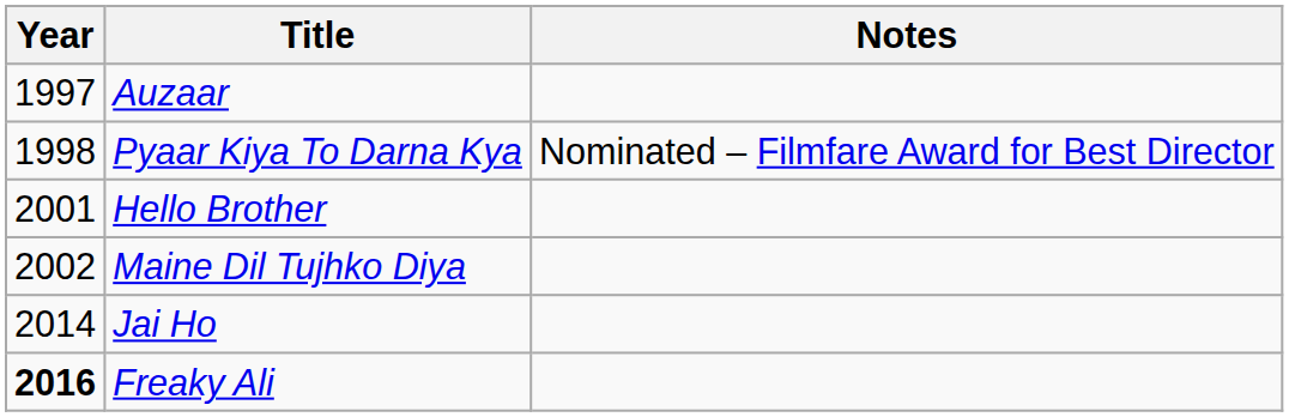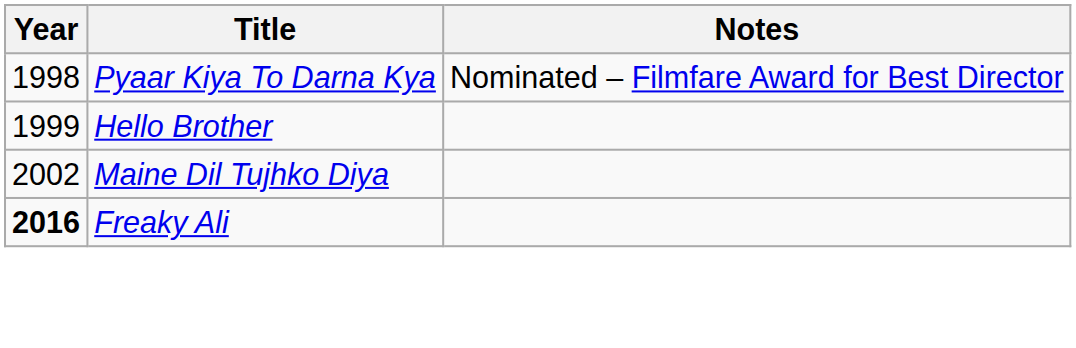 <table class="wikitable" style="font-size:95%;">
 <tr>
 <th>Year</th>
 <th>Title</th>
 <th>Notes</th>
 </tr>
 <tr>
-<td>1997</td>
-<td><em><a href='#'>Auzaar</a></em></td>
-<td></td>
-</tr>
-<tr>
 <td>1998</td>
 <td><em><a href='#'>Pyaar Kiya To Darna Kya</a></em></td>
 <td>Nominated – <a href='#'>Filmfare Award for Best Director</a></td>
 </tr>
 <tr>
-<td>2001</td>
+<td>1999</td>
 <td><em><a href='#'>Hello Brother</a></em></td>
 <td></td>
 </tr>
 <tr>
 <td>2002</td>
 <td><em><a href='#'>Maine Dil Tujhko Diya</a></em></td>
 <td></td>
 </tr>
 <tr>
-<td>2014</td>
-<td><em><a href='#'>Jai Ho</a></em></td>
-<td></td>
-</tr>
-<tr>
 <td><strong>2016</strong></td>
 <td><em><a href='#'>Freaky Ali</a></em></td>
 <td></td>
 </tr>
 </table>
